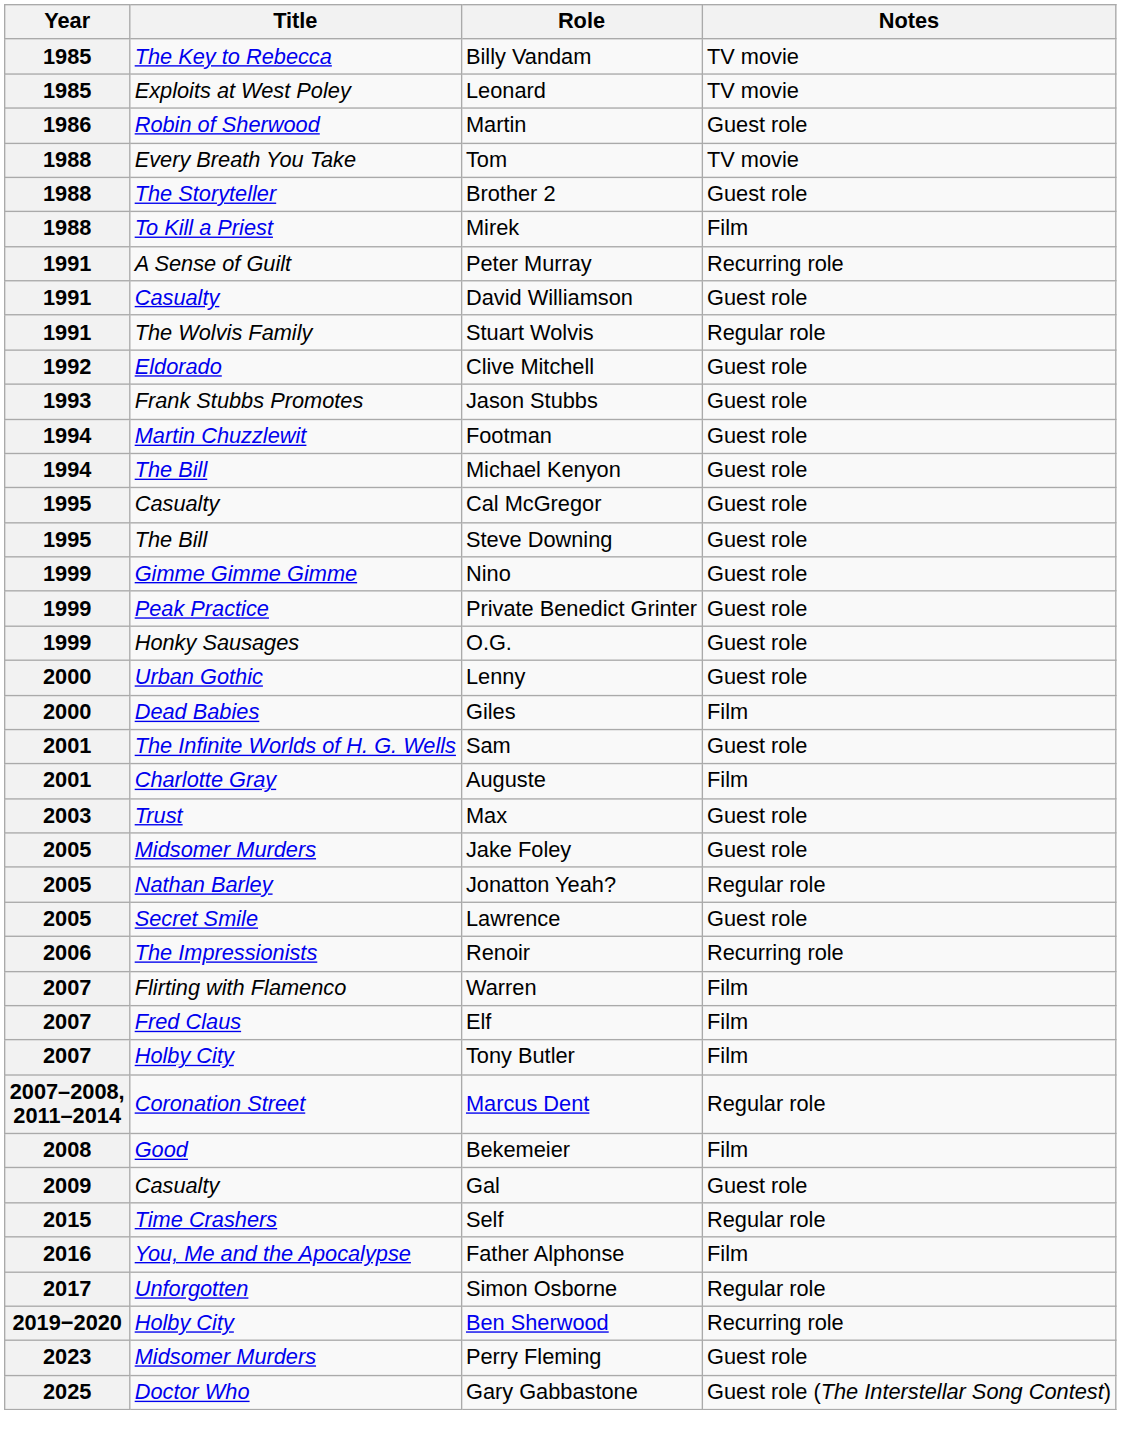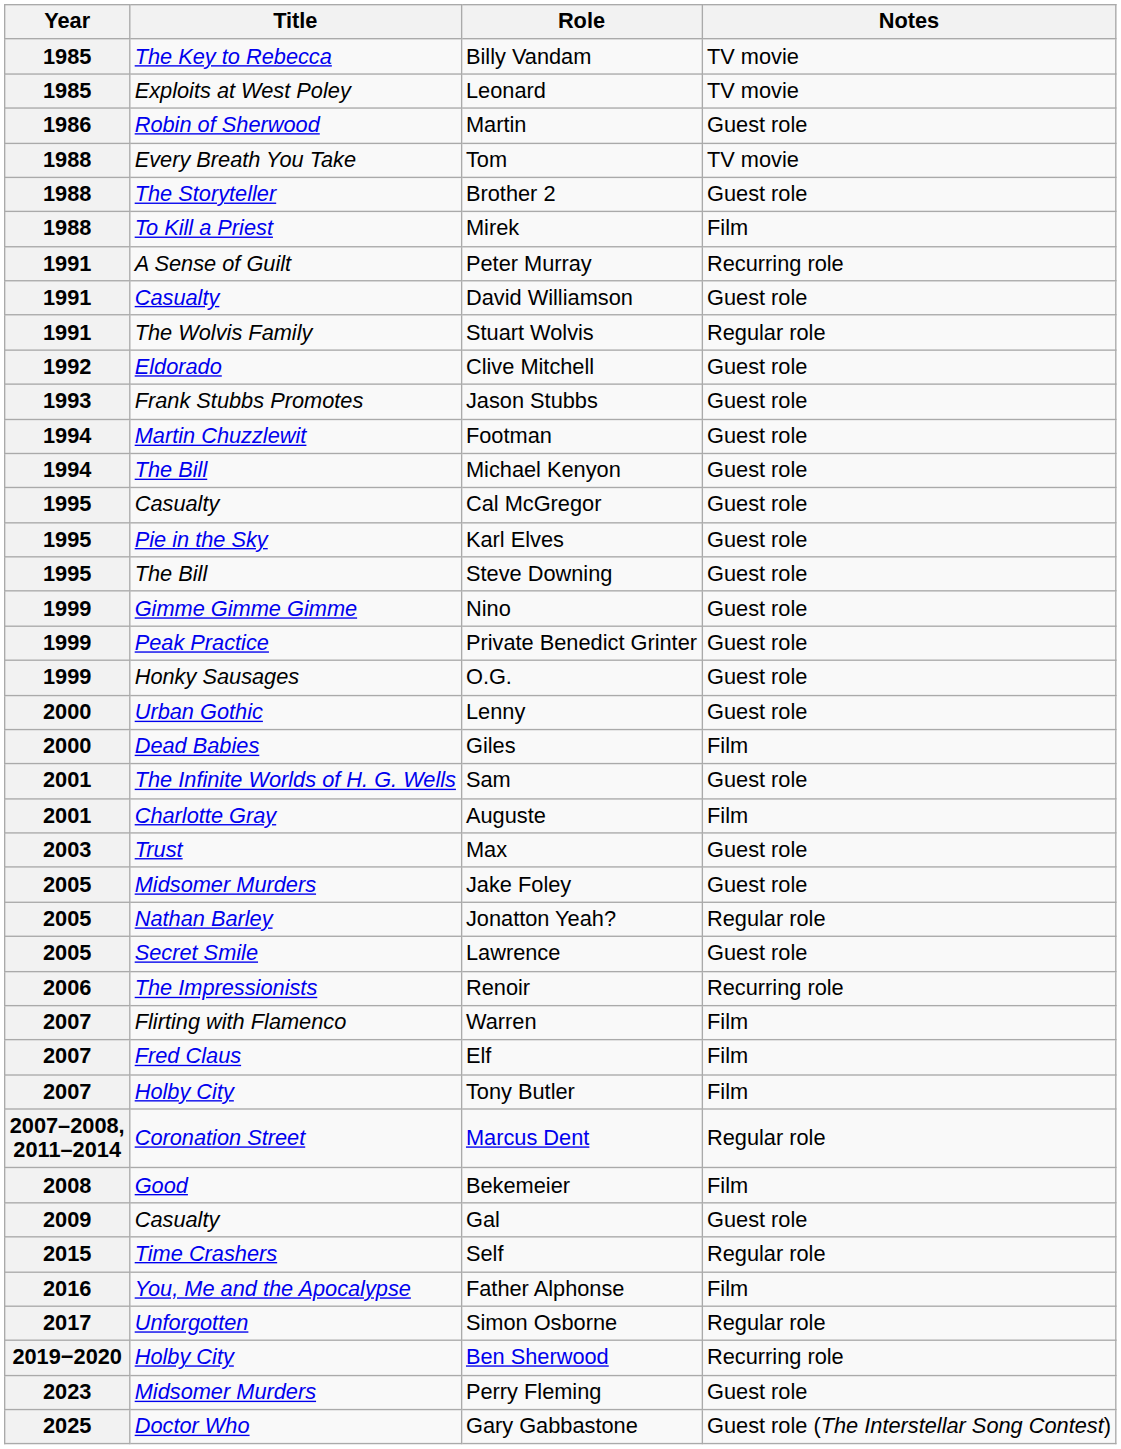 <table class="wikitable sortable plainrowheaders">
 <tr>
 <th scope="col">Year</th>
 <th scope="col">Title</th>
 <th scope="col">Role</th>
 <th scope="col" class="unsortable">Notes</th>
 </tr>
 <tr>
 <th scope="row">1985</th>
 <td><em><a href='#'>The Key to Rebecca</a></em></td>
 <td>Billy Vandam</td>
 <td>TV movie</td>
 </tr>
 <tr>
 <th scope="row">1985</th>
 <td><em>Exploits at West Poley</em></td>
 <td>Leonard</td>
 <td>TV movie</td>
 </tr>
 <tr>
 <th scope="row">1986</th>
 <td><em><a href='#'>Robin of Sherwood</a></em></td>
 <td>Martin</td>
 <td>Guest role</td>
 </tr>
 <tr>
 <th scope="row">1988</th>
 <td><em>Every Breath You Take</em></td>
 <td>Tom</td>
 <td>TV movie</td>
 </tr>
 <tr>
 <th scope="row">1988</th>
 <td><em><a href='#'>The Storyteller</a></em></td>
 <td>Brother 2</td>
 <td>Guest role</td>
 </tr>
 <tr>
 <th scope="row">1988</th>
 <td><em><a href='#'>To Kill a Priest</a></em></td>
 <td>Mirek</td>
 <td>Film</td>
 </tr>
 <tr>
 <th scope="row">1991</th>
 <td><em>A Sense of Guilt</em></td>
 <td>Peter Murray</td>
 <td>Recurring role</td>
 </tr>
 <tr>
 <th scope="row">1991</th>
 <td><em><a href='#'>Casualty</a></em></td>
 <td>David Williamson</td>
 <td>Guest role</td>
 </tr>
 <tr>
 <th scope="row">1991</th>
 <td><em>The Wolvis Family</em></td>
 <td>Stuart Wolvis</td>
 <td>Regular role</td>
 </tr>
 <tr>
 <th scope="row">1992</th>
 <td><em><a href='#'>Eldorado</a></em></td>
 <td>Clive Mitchell</td>
 <td>Guest role</td>
 </tr>
 <tr>
 <th scope="row">1993</th>
 <td><em>Frank Stubbs Promotes</em></td>
 <td>Jason Stubbs</td>
 <td>Guest role</td>
 </tr>
 <tr>
 <th scope="row">1994</th>
 <td><em><a href='#'>Martin Chuzzlewit</a></em></td>
 <td>Footman</td>
 <td>Guest role</td>
 </tr>
 <tr>
 <th scope="row">1994</th>
 <td><em><a href='#'>The Bill</a></em></td>
 <td>Michael Kenyon</td>
 <td>Guest role</td>
 </tr>
 <tr>
 <th scope="row">1995</th>
 <td><em>Casualty</em></td>
 <td>Cal McGregor</td>
+<td>Guest role</td>
+</tr>
+<tr>
+<th scope="row">1995</th>
+<td><em><a href='#'>Pie in the Sky</a></em></td>
+<td>Karl Elves</td>
 <td>Guest role</td>
 </tr>
 <tr>
 <th scope="row">1995</th>
 <td><em>The Bill</em></td>
 <td>Steve Downing</td>
 <td>Guest role</td>
 </tr>
 <tr>
 <th scope="row">1999</th>
 <td><em><a href='#'>Gimme Gimme Gimme</a></em></td>
 <td>Nino</td>
 <td>Guest role</td>
 </tr>
 <tr>
 <th scope="row">1999</th>
 <td><em><a href='#'>Peak Practice</a></em></td>
 <td>Private Benedict Grinter</td>
 <td>Guest role</td>
 </tr>
 <tr>
 <th scope="row">1999</th>
 <td><em>Honky Sausages</em></td>
 <td>O.G.</td>
 <td>Guest role</td>
 </tr>
 <tr>
 <th scope="row">2000</th>
 <td><em><a href='#'>Urban Gothic</a></em></td>
 <td>Lenny</td>
 <td>Guest role</td>
 </tr>
 <tr>
 <th scope="row">2000</th>
 <td><em><a href='#'>Dead Babies</a></em></td>
 <td>Giles</td>
 <td>Film</td>
 </tr>
 <tr>
 <th scope="row">2001</th>
 <td><em><a href='#'>The Infinite Worlds of H. G. Wells</a></em></td>
 <td>Sam</td>
 <td>Guest role</td>
 </tr>
 <tr>
 <th scope="row">2001</th>
 <td><em><a href='#'>Charlotte Gray</a></em></td>
 <td>Auguste</td>
 <td>Film</td>
 </tr>
 <tr>
 <th scope="row">2003</th>
 <td><em><a href='#'>Trust</a></em></td>
 <td>Max</td>
 <td>Guest role</td>
 </tr>
 <tr>
 <th scope="row">2005</th>
 <td><em><a href='#'>Midsomer Murders</a></em></td>
 <td>Jake Foley</td>
 <td>Guest role</td>
 </tr>
 <tr>
 <th scope="row">2005</th>
 <td><em><a href='#'>Nathan Barley</a></em></td>
 <td>Jonatton Yeah?</td>
 <td>Regular role</td>
 </tr>
 <tr>
 <th scope="row">2005</th>
 <td><em><a href='#'>Secret Smile</a></em></td>
 <td>Lawrence</td>
 <td>Guest role</td>
 </tr>
 <tr>
 <th scope="row">2006</th>
 <td><em><a href='#'>The Impressionists</a></em></td>
 <td>Renoir</td>
 <td>Recurring role</td>
 </tr>
 <tr>
 <th scope="row">2007</th>
 <td><em>Flirting with Flamenco</em></td>
 <td>Warren</td>
 <td>Film</td>
 </tr>
 <tr>
 <th scope="row">2007</th>
 <td><em><a href='#'>Fred Claus</a></em></td>
 <td>Elf</td>
 <td>Film</td>
 </tr>
 <tr>
 <th scope="row">2007</th>
 <td><em><a href='#'>Holby City</a></em></td>
 <td>Tony Butler</td>
 <td>Film</td>
 </tr>
 <tr>
 <th scope="row">2007–2008,<br>2011–2014</th>
 <td><em><a href='#'>Coronation Street</a></em></td>
 <td><a href='#'>Marcus Dent</a></td>
 <td>Regular role</td>
 </tr>
 <tr>
 <th scope="row">2008</th>
 <td><em><a href='#'>Good</a></em></td>
 <td>Bekemeier</td>
 <td>Film</td>
 </tr>
 <tr>
 <th scope="row">2009</th>
 <td><em>Casualty</em></td>
 <td>Gal</td>
 <td>Guest role</td>
 </tr>
 <tr>
 <th scope="row">2015</th>
 <td><em><a href='#'>Time Crashers</a></em></td>
 <td>Self</td>
 <td>Regular role</td>
 </tr>
 <tr>
 <th scope="row">2016</th>
 <td><em><a href='#'>You, Me and the Apocalypse</a></em></td>
 <td>Father Alphonse</td>
 <td>Film</td>
 </tr>
 <tr>
 <th scope="row">2017</th>
 <td><em><a href='#'>Unforgotten</a></em></td>
 <td>Simon Osborne</td>
 <td>Regular role</td>
 </tr>
 <tr>
 <th scope="row">2019−2020</th>
 <td><em><a href='#'>Holby City</a></em></td>
 <td><a href='#'>Ben Sherwood</a></td>
 <td>Recurring role</td>
 </tr>
 <tr>
 <th scope="row">2023</th>
 <td><em><a href='#'>Midsomer Murders</a></em></td>
 <td>Perry Fleming</td>
 <td>Guest role</td>
 </tr>
 <tr>
 <th scope="row">2025</th>
 <td><em><a href='#'>Doctor Who</a></em></td>
 <td>Gary Gabbastone</td>
 <td>Guest role (<em>The Interstellar Song Contest</em>)</td>
 </tr>
 </table>
